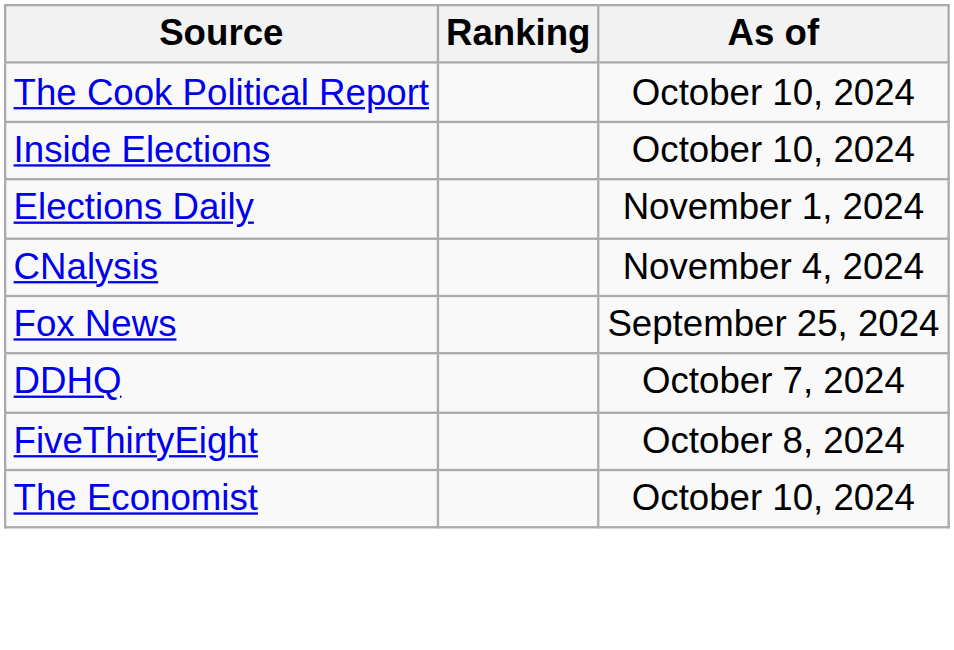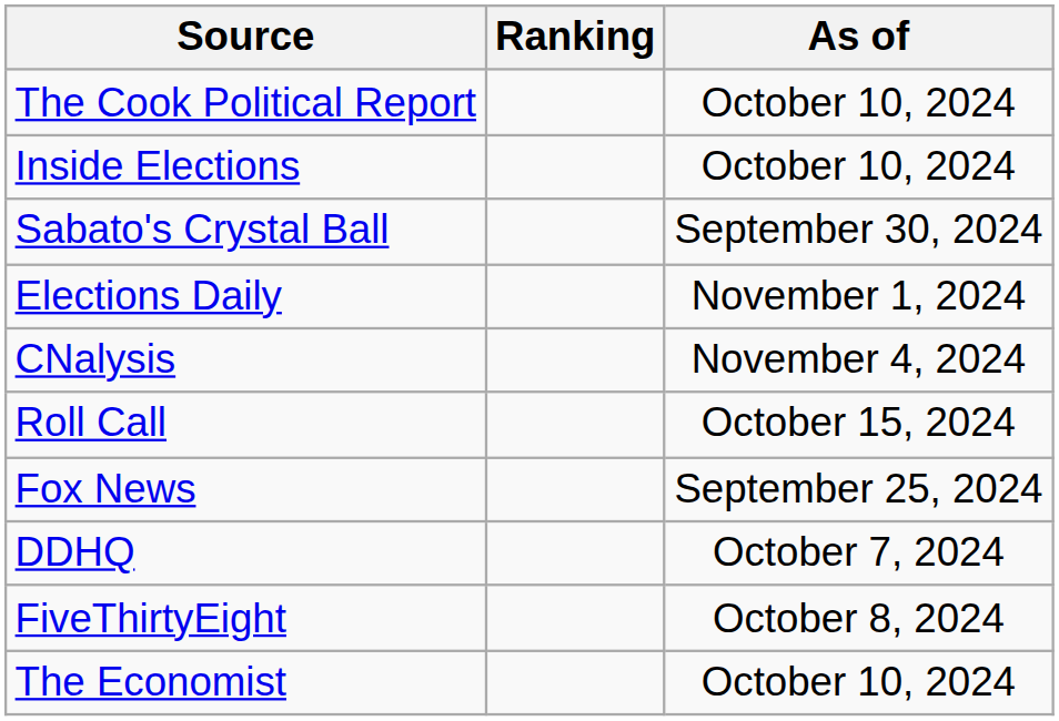 <table class="wikitable" style="text-align:center">
 <tr>
 <th>Source</th>
 <th>Ranking</th>
 <th>As of</th>
 </tr>
 <tr>
 <td align=left><a href='#'>The Cook Political Report</a></td>
 <td></td>
 <td>October 10, 2024</td>
 </tr>
 <tr>
 <td align=left><a href='#'>Inside Elections</a></td>
 <td></td>
 <td>October 10, 2024</td>
 </tr>
 <tr>
+<td align=left><a href='#'>Sabato's Crystal Ball</a></td>
+<td></td>
+<td>September 30, 2024</td>
+</tr>
+<tr>
 <td align=left><a href='#'>Elections Daily</a></td>
 <td></td>
 <td>November 1, 2024</td>
 </tr>
 <tr>
 <td align=left><a href='#'>CNalysis</a></td>
 <td></td>
 <td>November 4, 2024</td>
+</tr>
+<tr>
+<td align=left><a href='#'>Roll Call</a></td>
+<td></td>
+<td>October 15, 2024</td>
 </tr>
 <tr>
 <td align=left><a href='#'>Fox News</a></td>
 <td></td>
 <td>September 25, 2024</td>
 </tr>
 <tr>
 <td align="left"><a href='#'>DDHQ</a></td>
 <td></td>
 <td>October 7, 2024</td>
 </tr>
 <tr>
 <td align="left"><a href='#'>FiveThirtyEight</a></td>
 <td></td>
 <td>October 8, 2024</td>
 </tr>
 <tr>
 <td align="left"><a href='#'>The Economist</a></td>
 <td></td>
 <td>October 10, 2024</td>
 </tr>
 </table>
